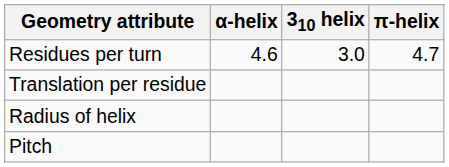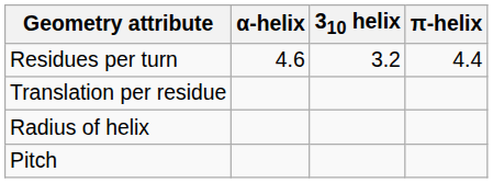 <table class="wikitable sortable floatright">
 <tr>
 <th>Geometry attribute</th>
 <th>α-helix</th>
 <th>3<sub>10</sub> helix</th>
 <th>π-helix</th>
 </tr>
 <tr>
 <td>Residues per turn</td>
 <td align="right">4.6</td>
-<td align="right">3.0</td>
-<td align="right">4.7</td>
+<td align="right">3.2</td>
+<td align="right">4.4</td>
 </tr>
 <tr>
 <td>Translation per residue</td>
 <td align="right"></td>
 <td align="right"></td>
 <td align="right"></td>
 </tr>
 <tr>
 <td>Radius of helix</td>
 <td align="right"></td>
 <td align="right"></td>
 <td align="right"></td>
 </tr>
 <tr>
 <td>Pitch</td>
 <td align="right"></td>
 <td align="right"> </td>
 <td align="right"> </td>
 </tr>
 </table>
